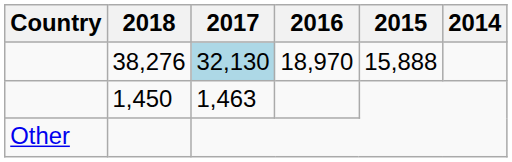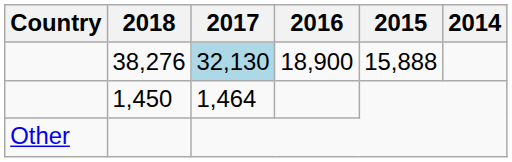 <table class="wikitable sortable">
 <tr>
 <th>Country</th>
 <th>2018</th>
 <th>2017</th>
 <th>2016</th>
 <th>2015</th>
 <th>2014</th>
 </tr>
 <tr>
 <td></td>
 <td> 38,276</td>
 <td style="background: lightblue;"> 32,130</td>
-<td> 18,970</td>
+<td> 18,900</td>
 <td> 15,888</td>
 <td></td>
 </tr>
 <tr>
 <td></td>
 <td> 1,450</td>
-<td> 1,463</td>
+<td> 1,464</td>
 <td></td>
 </tr>
 <tr>
 <td> <a href='#'>Other</a></td>
 <td></td>
 </tr>
 </table>
